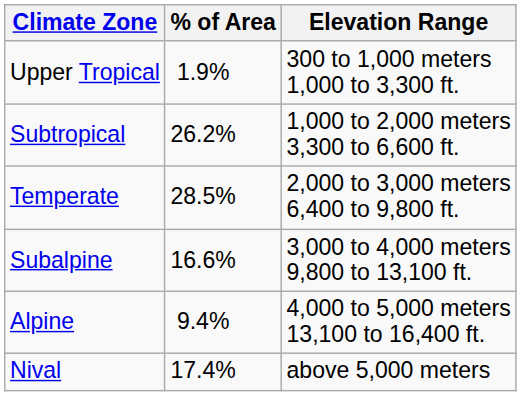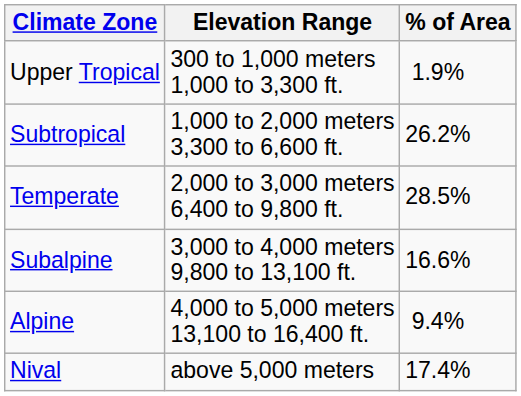 <table class="wikitable">
 <tr>
 <th><a href='#'>Climate Zone</a></th>
+<th>Elevation Range</th>
 <th>% of Area</th>
-<th>Elevation Range</th>
 </tr>
 <tr>
 <td>Upper <a href='#'>Tropical</a></td>
+<td>300 to 1,000 meters<br>1,000 to 3,300 ft.</td>
 <td> 1.9%</td>
-<td>300 to 1,000 meters<br>1,000 to 3,300 ft.</td>
 </tr>
 <tr>
 <td><a href='#'>Subtropical</a></td>
+<td>1,000 to 2,000 meters<br>3,300 to 6,600 ft.</td>
 <td>26.2%</td>
-<td>1,000 to 2,000 meters<br>3,300 to 6,600 ft.</td>
 </tr>
 <tr>
 <td><a href='#'>Temperate</a></td>
+<td>2,000 to 3,000 meters<br>6,400 to 9,800 ft.</td>
 <td>28.5%</td>
-<td>2,000 to 3,000 meters<br>6,400 to 9,800 ft.</td>
 </tr>
 <tr>
 <td><a href='#'>Subalpine</a></td>
+<td>3,000 to 4,000 meters<br>9,800 to 13,100 ft.</td>
 <td>16.6%</td>
-<td>3,000 to 4,000 meters<br>9,800 to 13,100 ft.</td>
 </tr>
 <tr>
 <td><a href='#'>Alpine</a></td>
+<td>4,000 to 5,000 meters<br>13,100 to 16,400 ft.</td>
 <td> 9.4%</td>
-<td>4,000 to 5,000 meters<br>13,100 to 16,400 ft.</td>
 </tr>
 <tr>
 <td><a href='#'>Nival</a></td>
+<td>above 5,000 meters</td>
 <td>17.4%</td>
-<td>above 5,000 meters</td>
 </tr>
 </table>
